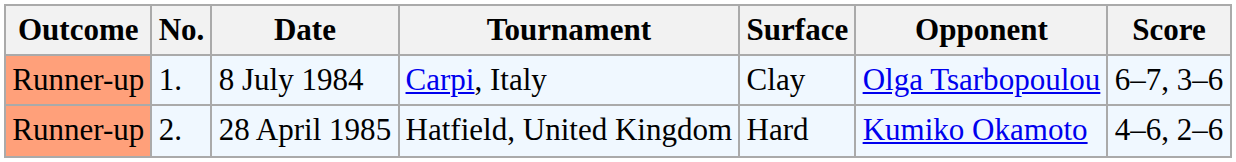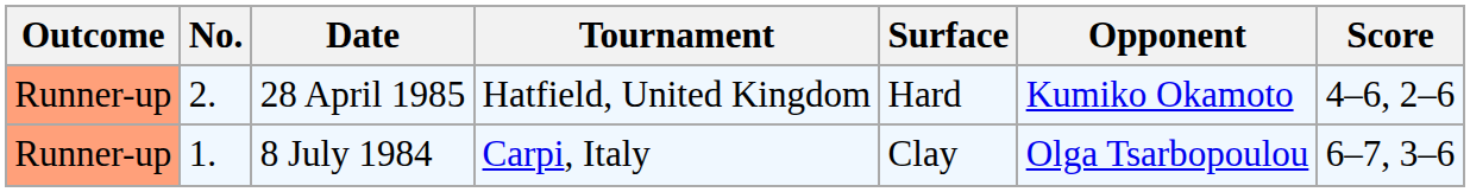 <table class="sortable wikitable" style=font-size:97%>
 <tr>
 <th>Outcome</th>
 <th>No.</th>
 <th>Date</th>
 <th>Tournament</th>
 <th>Surface</th>
 <th>Opponent</th>
 <th>Score</th>
 </tr>
 <tr style="background:#f0f8ff;">
 <td bgcolor="FFA07A">Runner-up</td>
+<td>2.</td>
+<td>28 April 1985</td>
+<td>Hatfield, United Kingdom</td>
+<td>Hard</td>
+<td> <a href='#'>Kumiko Okamoto</a></td>
+<td>4–6, 2–6</td>
+</tr>
+<tr style="background:#f0f8ff;">
+<td bgcolor="FFA07A">Runner-up</td>
 <td>1.</td>
 <td>8 July 1984</td>
 <td><a href='#'>Carpi</a>, Italy</td>
 <td>Clay</td>
 <td> <a href='#'>Olga Tsarbopoulou</a></td>
 <td>6–7, 3–6</td>
 </tr>
-<tr style="background:#f0f8ff;">
-<td bgcolor="FFA07A">Runner-up</td>
-<td>2.</td>
-<td>28 April 1985</td>
-<td>Hatfield, United Kingdom</td>
-<td>Hard</td>
-<td> <a href='#'>Kumiko Okamoto</a></td>
-<td>4–6, 2–6</td>
-</tr>
 </table>
